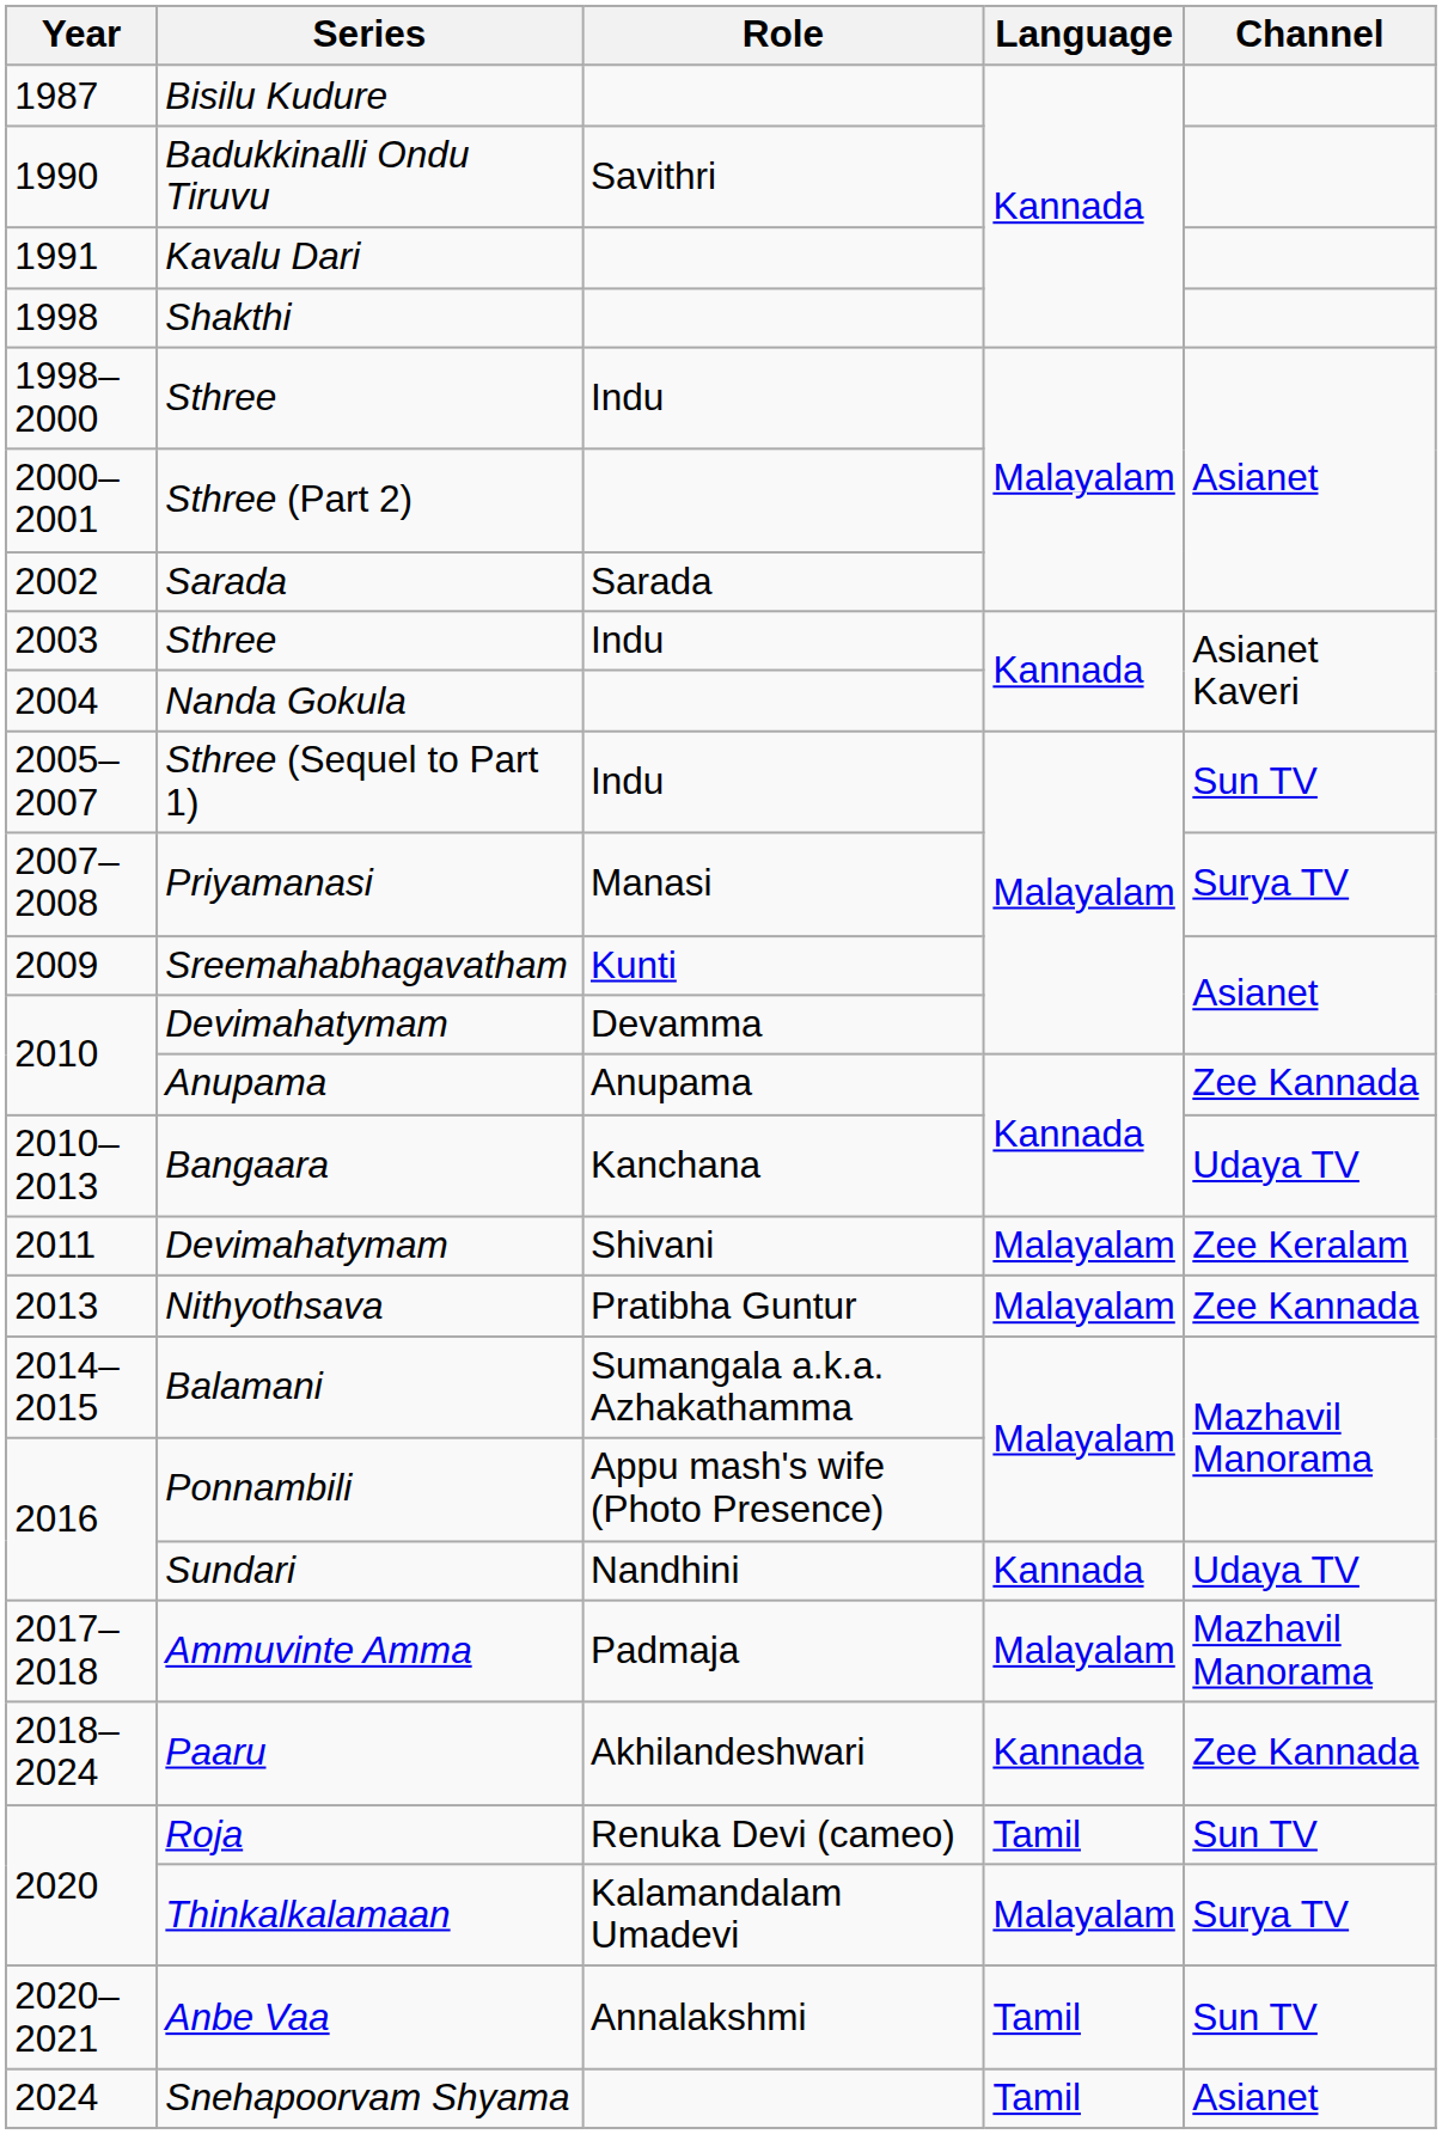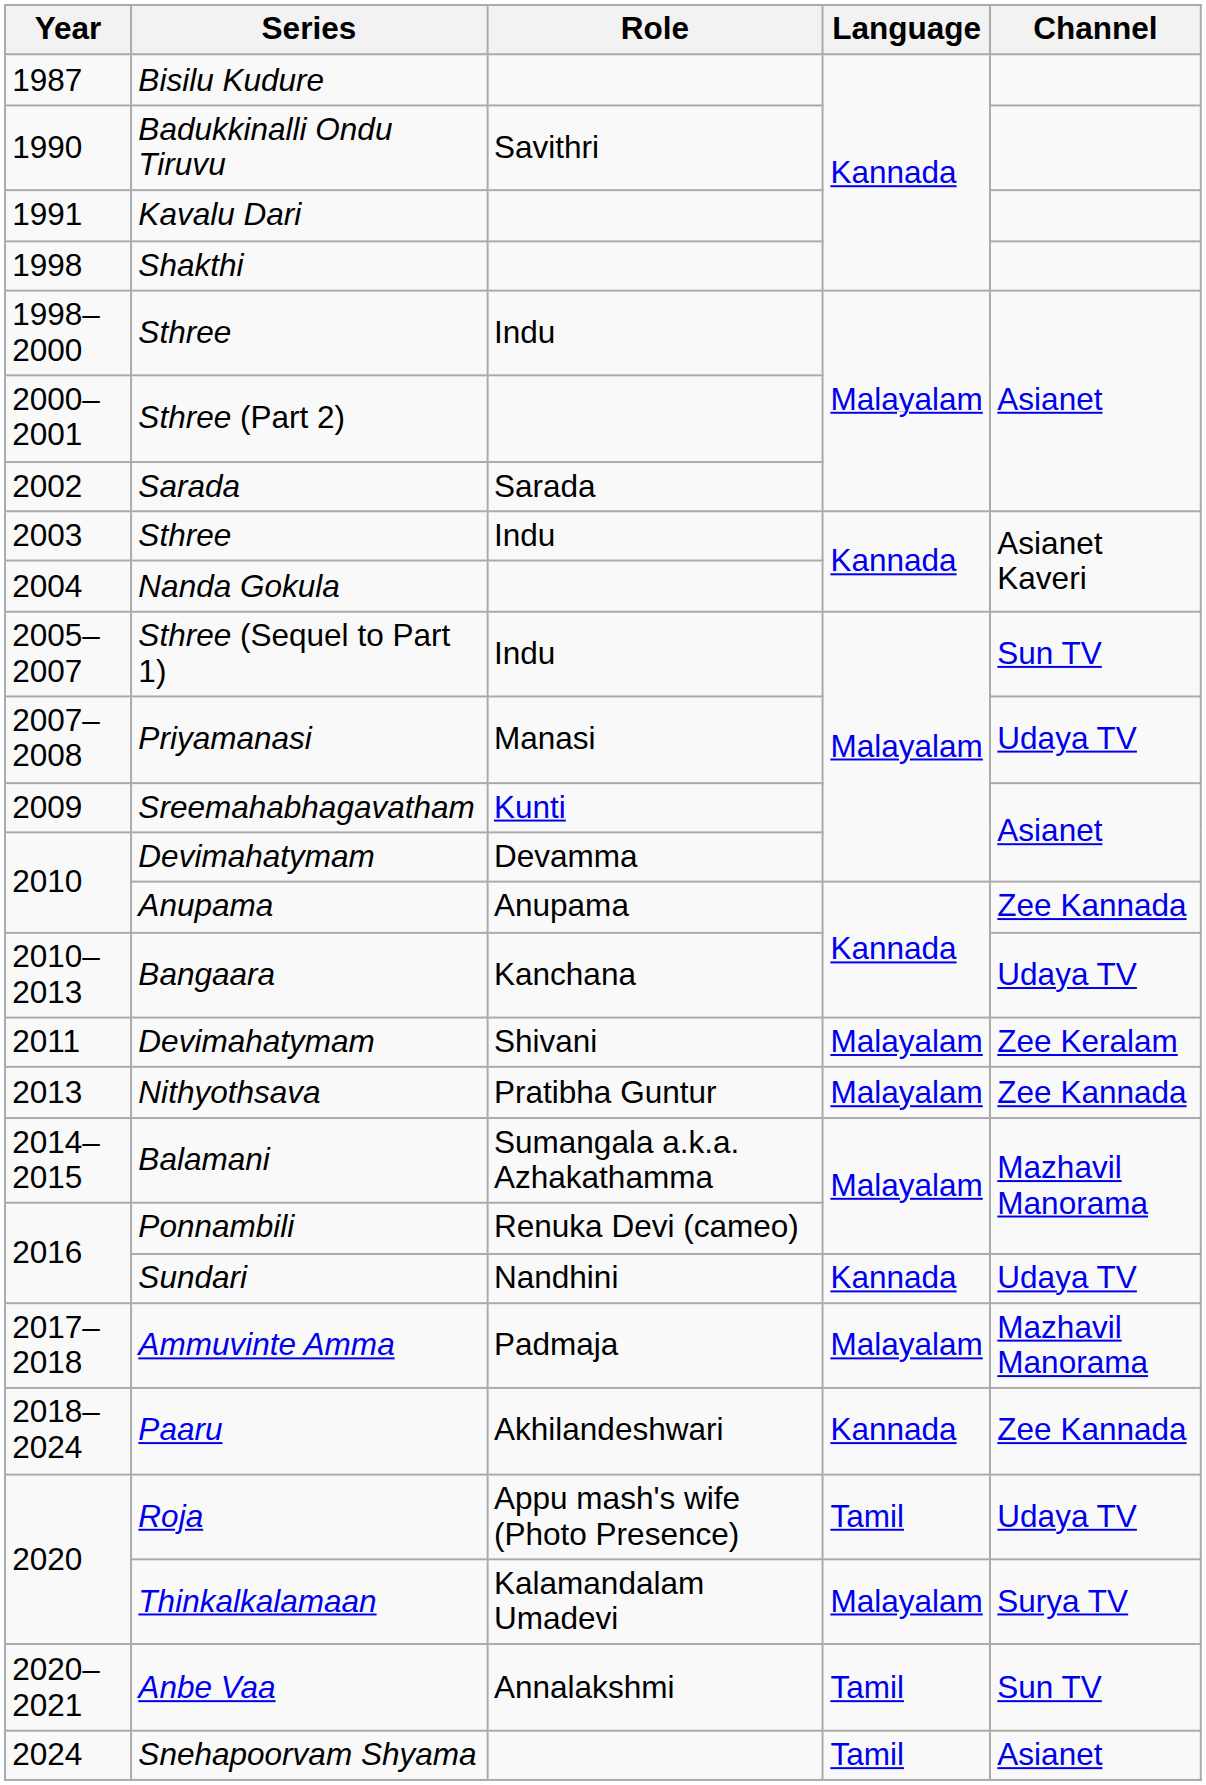 <table class="wikitable sortable">
 <tr>
 <th scope="col">Year</th>
 <th scope="col">Series</th>
 <th scope="col">Role</th>
 <th scope="col">Language</th>
 <th scope="col">Channel</th>
 </tr>
 <tr>
 <td>1987</td>
 <td><em>Bisilu Kudure</em></td>
 <td></td>
 <td rowspan=4><a href='#'>Kannada</a></td>
 <td></td>
 </tr>
 <tr>
 <td>1990</td>
 <td><em>Badukkinalli Ondu Tiruvu</em></td>
 <td>Savithri</td>
 <td></td>
 </tr>
 <tr>
 <td>1991</td>
 <td><em>Kavalu Dari</em></td>
 <td></td>
 <td></td>
 </tr>
 <tr>
 <td>1998</td>
 <td><em>Shakthi</em></td>
 <td></td>
 <td></td>
 </tr>
 <tr>
 <td>1998–2000</td>
 <td><em>Sthree</em></td>
 <td>Indu</td>
 <td rowspan=3><a href='#'>Malayalam</a></td>
 <td rowspan=3><a href='#'>Asianet</a></td>
 </tr>
 <tr>
 <td>2000–2001</td>
 <td><em>Sthree</em> (Part 2)</td>
 <td></td>
 </tr>
 <tr>
 <td>2002</td>
 <td><em>Sarada</em></td>
 <td>Sarada</td>
 </tr>
 <tr>
 <td>2003</td>
 <td><em>Sthree</em></td>
 <td>Indu</td>
 <td rowspan=2><a href='#'>Kannada</a></td>
 <td rowspan=2>Asianet Kaveri</td>
 </tr>
 <tr>
 <td>2004</td>
 <td><em>Nanda Gokula</em></td>
 <td></td>
 </tr>
 <tr>
 <td>2005–2007</td>
 <td><em>Sthree</em> (Sequel to Part 1)</td>
 <td>Indu</td>
 <td rowspan=4><a href='#'>Malayalam</a></td>
 <td><a href='#'>Sun TV</a></td>
 </tr>
 <tr>
 <td>2007–2008</td>
 <td><em>Priyamanasi</em></td>
 <td>Manasi</td>
-<td><a href='#'>Surya TV</a></td>
+<td><a href='#'>Udaya TV</a></td>
 </tr>
 <tr>
 <td>2009</td>
 <td><em>Sreemahabhagavatham</em></td>
 <td><a href='#'>Kunti</a></td>
 <td rowspan=2><a href='#'>Asianet</a></td>
 </tr>
 <tr>
 <td rowspan=2>2010</td>
 <td><em>Devimahatymam</em></td>
 <td>Devamma</td>
 </tr>
 <tr>
 <td><em>Anupama</em></td>
 <td>Anupama</td>
 <td rowspan=2><a href='#'>Kannada</a></td>
 <td><a href='#'>Zee Kannada</a></td>
 </tr>
 <tr>
 <td>2010–2013</td>
 <td><em>Bangaara</em></td>
 <td>Kanchana</td>
 <td><a href='#'>Udaya TV</a></td>
 </tr>
 <tr>
 <td>2011</td>
 <td><em>Devimahatymam</em></td>
 <td>Shivani</td>
 <td><a href='#'>Malayalam</a></td>
 <td><a href='#'>Zee Keralam</a></td>
 </tr>
 <tr>
 <td>2013</td>
 <td><em>Nithyothsava</em></td>
 <td>Pratibha Guntur</td>
 <td><a href='#'>Malayalam</a></td>
 <td><a href='#'>Zee Kannada</a></td>
 </tr>
 <tr>
 <td>2014–2015</td>
 <td><em>Balamani</em></td>
 <td>Sumangala a.k.a. Azhakathamma</td>
 <td rowspan=2><a href='#'>Malayalam</a></td>
 <td rowspan=2><a href='#'>Mazhavil Manorama</a></td>
 </tr>
 <tr>
 <td rowspan=2>2016</td>
 <td><em>Ponnambili</em></td>
-<td>Appu mash's wife (Photo Presence)</td>
+<td>Renuka Devi (cameo)</td>
 </tr>
 <tr>
 <td><em>Sundari</em></td>
 <td>Nandhini</td>
 <td><a href='#'>Kannada</a></td>
 <td><a href='#'>Udaya TV</a></td>
 </tr>
 <tr>
 <td>2017–2018</td>
 <td><em><a href='#'>Ammuvinte Amma</a></em></td>
 <td>Padmaja</td>
 <td><a href='#'>Malayalam</a></td>
 <td><a href='#'>Mazhavil Manorama</a></td>
 </tr>
 <tr>
 <td>2018–2024</td>
 <td><em><a href='#'>Paaru</a></em></td>
 <td>Akhilandeshwari</td>
 <td><a href='#'>Kannada</a></td>
 <td><a href='#'>Zee Kannada</a></td>
 </tr>
 <tr>
 <td rowspan=2>2020</td>
 <td><em><a href='#'>Roja</a></em></td>
-<td>Renuka Devi (cameo)</td>
+<td>Appu mash's wife (Photo Presence)</td>
 <td><a href='#'>Tamil</a></td>
-<td><a href='#'>Sun TV</a></td>
+<td><a href='#'>Udaya TV</a></td>
 </tr>
 <tr>
 <td><em><a href='#'>Thinkalkalamaan</a></em></td>
 <td>Kalamandalam Umadevi</td>
 <td><a href='#'>Malayalam</a></td>
 <td><a href='#'>Surya TV</a></td>
 </tr>
 <tr>
 <td>2020–2021</td>
 <td><em><a href='#'>Anbe Vaa</a></em></td>
 <td>Annalakshmi</td>
 <td><a href='#'>Tamil</a></td>
 <td><a href='#'>Sun TV</a></td>
 </tr>
 <tr>
 <td>2024</td>
 <td><em>Snehapoorvam Shyama</em></td>
 <td></td>
 <td><a href='#'>Tamil</a></td>
 <td><a href='#'>Asianet</a></td>
 </tr>
 </table>
